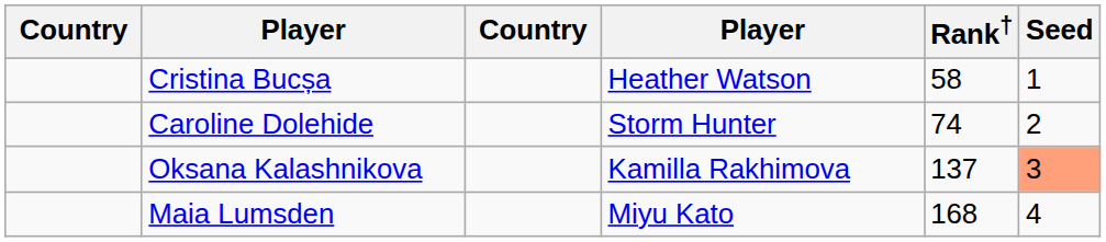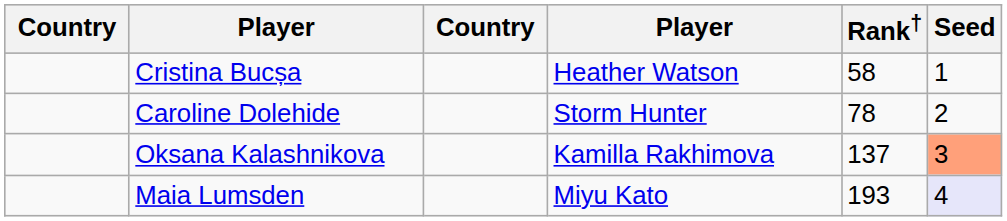 <table class="sortable wikitable">
 <tr>
 <th width="70">Country</th>
 <th width="175">Player</th>
 <th width="70">Country</th>
 <th width="175">Player</th>
 <th>Rank<sup>†</sup></th>
 <th>Seed</th>
 </tr>
 <tr>
 <td></td>
 <td><a href='#'>Cristina Bucșa</a></td>
 <td></td>
 <td><a href='#'>Heather Watson</a></td>
 <td>58</td>
 <td>1</td>
 </tr>
 <tr>
 <td></td>
 <td><a href='#'>Caroline Dolehide</a></td>
 <td></td>
 <td><a href='#'>Storm Hunter</a></td>
-<td>74</td>
+<td>78</td>
 <td>2</td>
 </tr>
 <tr>
 <td></td>
 <td><a href='#'>Oksana Kalashnikova</a></td>
 <td></td>
 <td><a href='#'>Kamilla Rakhimova</a></td>
 <td>137</td>
 <td style="background: lightsalmon;">3</td>
 </tr>
 <tr>
 <td></td>
 <td><a href='#'>Maia Lumsden</a></td>
 <td></td>
 <td><a href='#'>Miyu Kato</a></td>
-<td>168</td>
-<td>4</td>
+<td>193</td>
+<td style="background: lavender;">4</td>
 </tr>
 </table>
